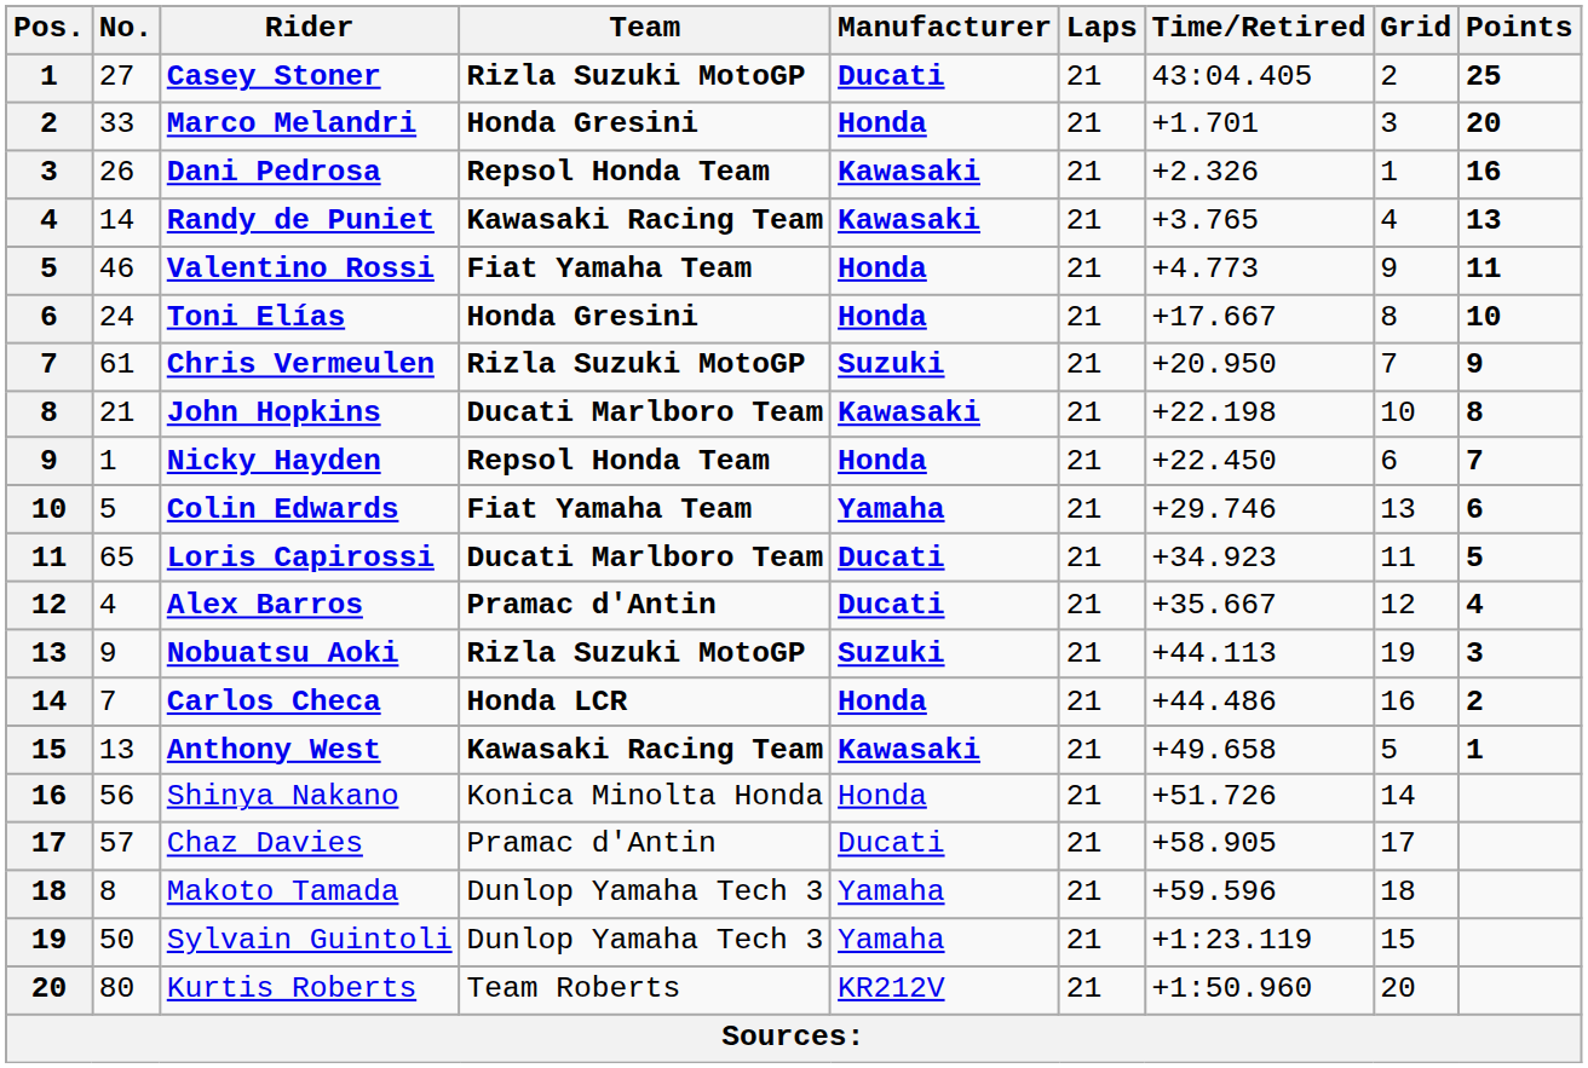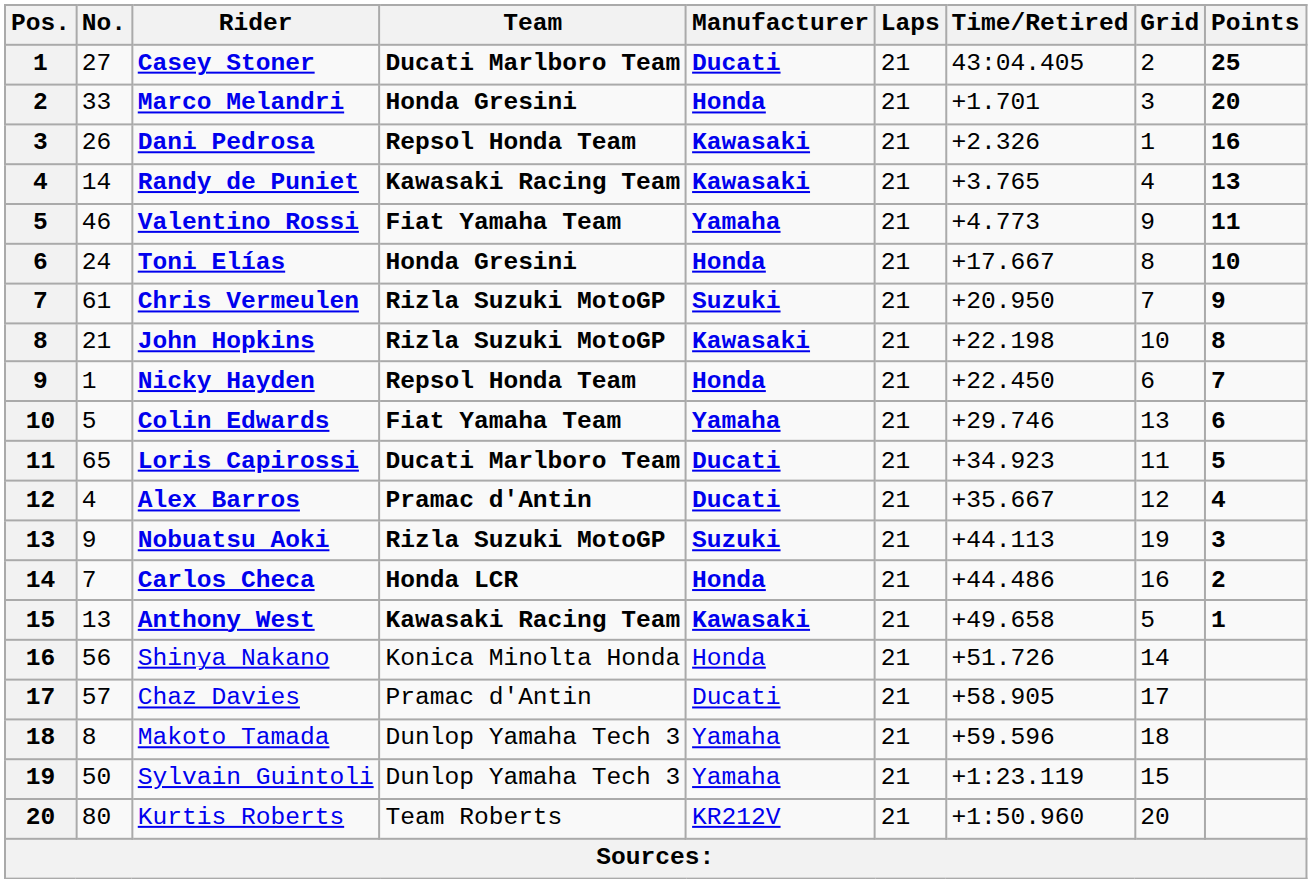 <table class="wikitable" style="font-size: 95%;">
 <tr>
 <th>Pos.</th>
 <th>No.</th>
 <th>Rider</th>
 <th>Team</th>
 <th>Manufacturer</th>
 <th>Laps</th>
 <th>Time/Retired</th>
 <th>Grid</th>
 <th>Points</th>
 </tr>
 <tr>
 <th>1</th>
 <td>27</td>
 <td> <strong><a href='#'>Casey Stoner</a></strong></td>
-<td><strong>Rizla Suzuki MotoGP</strong></td>
+<td><strong>Ducati Marlboro Team</strong></td>
 <td><strong><a href='#'>Ducati</a></strong></td>
 <td>21</td>
 <td>43:04.405</td>
 <td>2</td>
 <td><strong>25</strong></td>
 </tr>
 <tr>
 <th>2</th>
 <td>33</td>
 <td> <strong><a href='#'>Marco Melandri</a></strong></td>
 <td><strong>Honda Gresini</strong></td>
 <td><strong><a href='#'>Honda</a></strong></td>
 <td>21</td>
 <td>+1.701</td>
 <td>3</td>
 <td><strong>20</strong></td>
 </tr>
 <tr>
 <th>3</th>
 <td>26</td>
 <td> <strong><a href='#'>Dani Pedrosa</a></strong></td>
 <td><strong>Repsol Honda Team</strong></td>
 <td><strong><a href='#'>Kawasaki</a></strong></td>
 <td>21</td>
 <td>+2.326</td>
 <td>1</td>
 <td><strong>16</strong></td>
 </tr>
 <tr>
 <th>4</th>
 <td>14</td>
 <td> <strong><a href='#'>Randy de Puniet</a></strong></td>
 <td><strong>Kawasaki Racing Team</strong></td>
 <td><strong><a href='#'>Kawasaki</a></strong></td>
 <td>21</td>
 <td>+3.765</td>
 <td>4</td>
 <td><strong>13</strong></td>
 </tr>
 <tr>
 <th>5</th>
 <td>46</td>
 <td> <strong><a href='#'>Valentino Rossi</a></strong></td>
 <td><strong>Fiat Yamaha Team</strong></td>
-<td><strong><a href='#'>Honda</a></strong></td>
+<td><strong><a href='#'>Yamaha</a></strong></td>
 <td>21</td>
 <td>+4.773</td>
 <td>9</td>
 <td><strong>11</strong></td>
 </tr>
 <tr>
 <th>6</th>
 <td>24</td>
 <td> <strong><a href='#'>Toni Elías</a></strong></td>
 <td><strong>Honda Gresini</strong></td>
 <td><strong><a href='#'>Honda</a></strong></td>
 <td>21</td>
 <td>+17.667</td>
 <td>8</td>
 <td><strong>10</strong></td>
 </tr>
 <tr>
 <th>7</th>
 <td>61</td>
 <td> <strong><a href='#'>Chris Vermeulen</a></strong></td>
 <td><strong>Rizla Suzuki MotoGP</strong></td>
 <td><strong><a href='#'>Suzuki</a></strong></td>
 <td>21</td>
 <td>+20.950</td>
 <td>7</td>
 <td><strong>9</strong></td>
 </tr>
 <tr>
 <th>8</th>
 <td>21</td>
 <td> <strong><a href='#'>John Hopkins</a></strong></td>
-<td><strong>Ducati Marlboro Team</strong></td>
+<td><strong>Rizla Suzuki MotoGP</strong></td>
 <td><strong><a href='#'>Kawasaki</a></strong></td>
 <td>21</td>
 <td>+22.198</td>
 <td>10</td>
 <td><strong>8</strong></td>
 </tr>
 <tr>
 <th>9</th>
 <td>1</td>
 <td> <strong><a href='#'>Nicky Hayden</a></strong></td>
 <td><strong>Repsol Honda Team</strong></td>
 <td><strong><a href='#'>Honda</a></strong></td>
 <td>21</td>
 <td>+22.450</td>
 <td>6</td>
 <td><strong>7</strong></td>
 </tr>
 <tr>
 <th>10</th>
 <td>5</td>
 <td> <strong><a href='#'>Colin Edwards</a></strong></td>
 <td><strong>Fiat Yamaha Team</strong></td>
 <td><strong><a href='#'>Yamaha</a></strong></td>
 <td>21</td>
 <td>+29.746</td>
 <td>13</td>
 <td><strong>6</strong></td>
 </tr>
 <tr>
 <th>11</th>
 <td>65</td>
 <td> <strong><a href='#'>Loris Capirossi</a></strong></td>
 <td><strong>Ducati Marlboro Team</strong></td>
 <td><strong><a href='#'>Ducati</a></strong></td>
 <td>21</td>
 <td>+34.923</td>
 <td>11</td>
 <td><strong>5</strong></td>
 </tr>
 <tr>
 <th>12</th>
 <td>4</td>
 <td> <strong><a href='#'>Alex Barros</a></strong></td>
 <td><strong>Pramac d'Antin</strong></td>
 <td><strong><a href='#'>Ducati</a></strong></td>
 <td>21</td>
 <td>+35.667</td>
 <td>12</td>
 <td><strong>4</strong></td>
 </tr>
 <tr>
 <th>13</th>
 <td>9</td>
 <td> <strong><a href='#'>Nobuatsu Aoki</a></strong></td>
 <td><strong>Rizla Suzuki MotoGP</strong></td>
 <td><strong><a href='#'>Suzuki</a></strong></td>
 <td>21</td>
 <td>+44.113</td>
 <td>19</td>
 <td><strong>3</strong></td>
 </tr>
 <tr>
 <th>14</th>
 <td>7</td>
 <td> <strong><a href='#'>Carlos Checa</a></strong></td>
 <td><strong>Honda LCR</strong></td>
 <td><strong><a href='#'>Honda</a></strong></td>
 <td>21</td>
 <td>+44.486</td>
 <td>16</td>
 <td><strong>2</strong></td>
 </tr>
 <tr>
 <th>15</th>
 <td>13</td>
 <td> <strong><a href='#'>Anthony West</a></strong></td>
 <td><strong>Kawasaki Racing Team</strong></td>
 <td><strong><a href='#'>Kawasaki</a></strong></td>
 <td>21</td>
 <td>+49.658</td>
 <td>5</td>
 <td><strong>1</strong></td>
 </tr>
 <tr>
 <th>16</th>
 <td>56</td>
 <td> <a href='#'>Shinya Nakano</a></td>
 <td>Konica Minolta Honda</td>
 <td><a href='#'>Honda</a></td>
 <td>21</td>
 <td>+51.726</td>
 <td>14</td>
 <td></td>
 </tr>
 <tr>
 <th>17</th>
 <td>57</td>
 <td> <a href='#'>Chaz Davies</a></td>
 <td>Pramac d'Antin</td>
 <td><a href='#'>Ducati</a></td>
 <td>21</td>
 <td>+58.905</td>
 <td>17</td>
 <td></td>
 </tr>
 <tr>
 <th>18</th>
 <td>8</td>
 <td> <a href='#'>Makoto Tamada</a></td>
 <td>Dunlop Yamaha Tech 3</td>
 <td><a href='#'>Yamaha</a></td>
 <td>21</td>
 <td>+59.596</td>
 <td>18</td>
 <td></td>
 </tr>
 <tr>
 <th>19</th>
 <td>50</td>
 <td> <a href='#'>Sylvain Guintoli</a></td>
 <td>Dunlop Yamaha Tech 3</td>
 <td><a href='#'>Yamaha</a></td>
 <td>21</td>
 <td>+1:23.119</td>
 <td>15</td>
 <td></td>
 </tr>
 <tr>
 <th>20</th>
 <td>80</td>
 <td> <a href='#'>Kurtis Roberts</a></td>
 <td>Team Roberts</td>
 <td><a href='#'>KR212V</a></td>
 <td>21</td>
 <td>+1:50.960</td>
 <td>20</td>
 <td></td>
 </tr>
 <tr>
 <th colspan=9>Sources: </th>
 </tr>
 </table>
